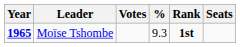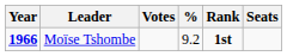 <table class="wikitable" style="text-align:center">
 <tr>
 <th scope=col>Year</th>
 <th scope=col>Leader</th>
 <th scope=col>Votes</th>
 <th scope=col>%</th>
 <th scope=col>Rank</th>
 <th scope=col>Seats</th>
 </tr>
 <tr>
-<td><a href='#'><strong>1965</strong></a></td>
+<td><a href='#'><strong>1966</strong></a></td>
 <td><a href='#'>Moïse Tshombe</a></td>
 <td align="right"></td>
-<td align="right">9.3</td>
+<td align="right">9.2</td>
 <td><strong>1st</strong></td>
 <td></td>
 </tr>
 </table>
